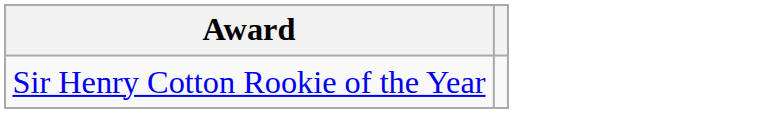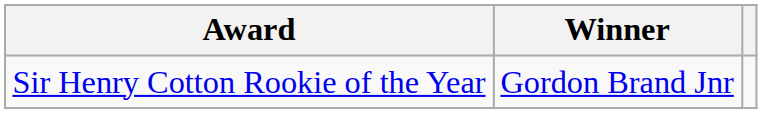 <table class="wikitable">
 <tr>
 <th>Award</th>
+<th>Winner</th>
 <th></th>
 </tr>
 <tr>
 <td><a href='#'>Sir Henry Cotton Rookie of the Year</a></td>
+<td> <a href='#'>Gordon Brand Jnr</a></td>
 <td></td>
 </tr>
 </table>
